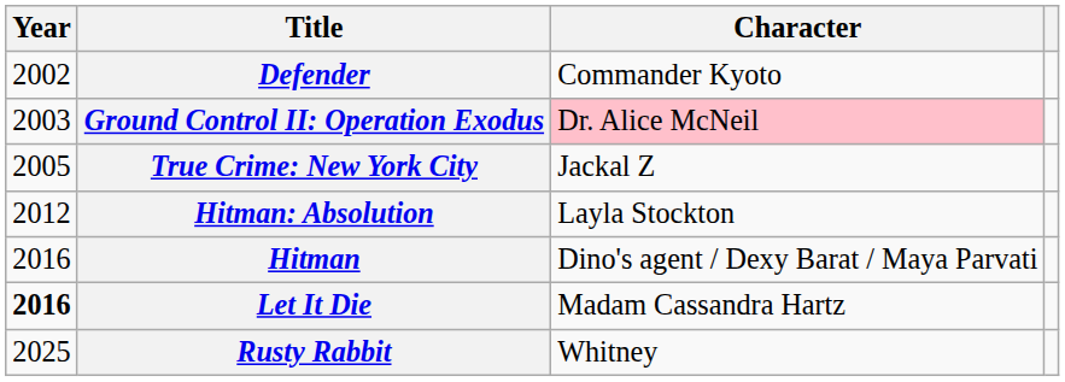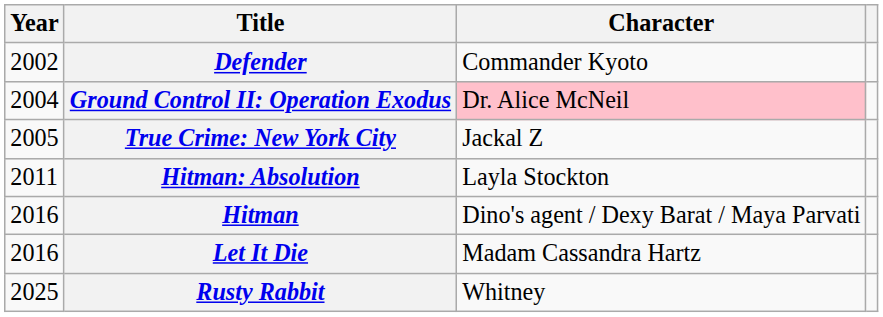 <table class="wikitable sortable plainrowheaders">
 <tr>
 <th scope="col">Year</th>
 <th scope="col">Title</th>
 <th scope="col">Character</th>
 <th scope="col" class="unsortable"></th>
 </tr>
 <tr>
 <td>2002</td>
 <th scope="row"><em><a href='#'>Defender</a></em></th>
 <td>Commander Kyoto</td>
 <td style="text-align: center;"></td>
 </tr>
 <tr>
-<td>2003</td>
+<td>2004</td>
 <th scope="row"><em><a href='#'>Ground Control II: Operation Exodus</a></em></th>
 <td style="background: pink;">Dr. Alice McNeil</td>
 <td style="text-align: center;"></td>
 </tr>
 <tr>
 <td>2005</td>
 <th scope="row"><em><a href='#'>True Crime: New York City</a></em></th>
 <td>Jackal Z</td>
 <td style="text-align: center;"></td>
 </tr>
 <tr>
-<td>2012</td>
+<td>2011</td>
 <th scope="row"><em><a href='#'>Hitman: Absolution</a></em></th>
 <td>Layla Stockton</td>
 <td style="text-align: center;"></td>
 </tr>
 <tr>
 <td>2016</td>
 <th scope="row"><em><a href='#'>Hitman</a></em></th>
 <td>Dino's agent / Dexy Barat / Maya Parvati</td>
 <td style="text-align: center;"></td>
 </tr>
 <tr>
-<td><strong>2016</strong></td>
+<td>2016</td>
 <th scope="row"><em><a href='#'>Let It Die</a></em></th>
 <td>Madam Cassandra Hartz</td>
 <td style="text-align: center;"></td>
 </tr>
 <tr>
 <td>2025</td>
 <th scope="row"><em><a href='#'>Rusty Rabbit</a></em></th>
 <td>Whitney</td>
 <td style="text-align: center;"></td>
 </tr>
 </table>
